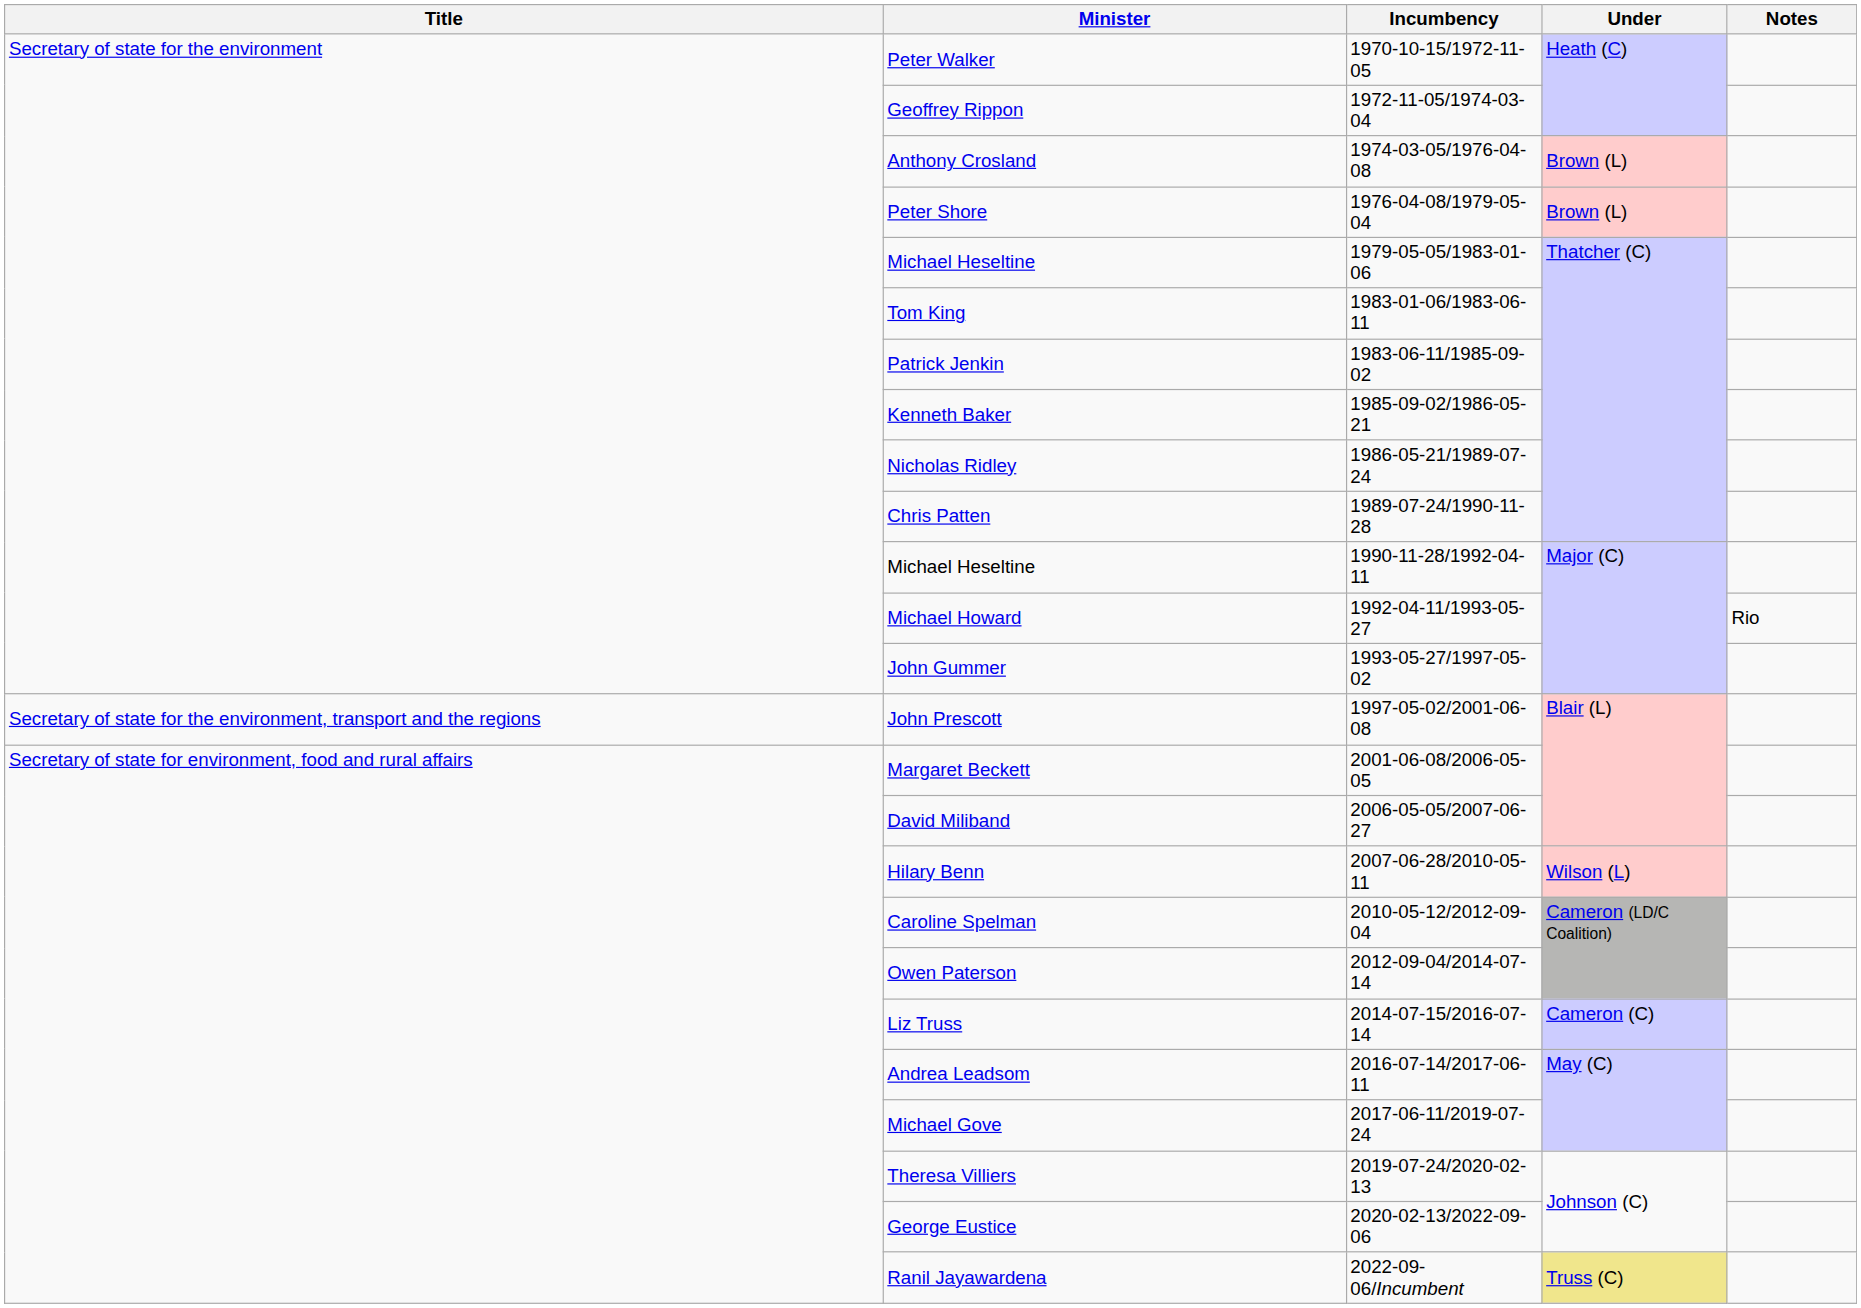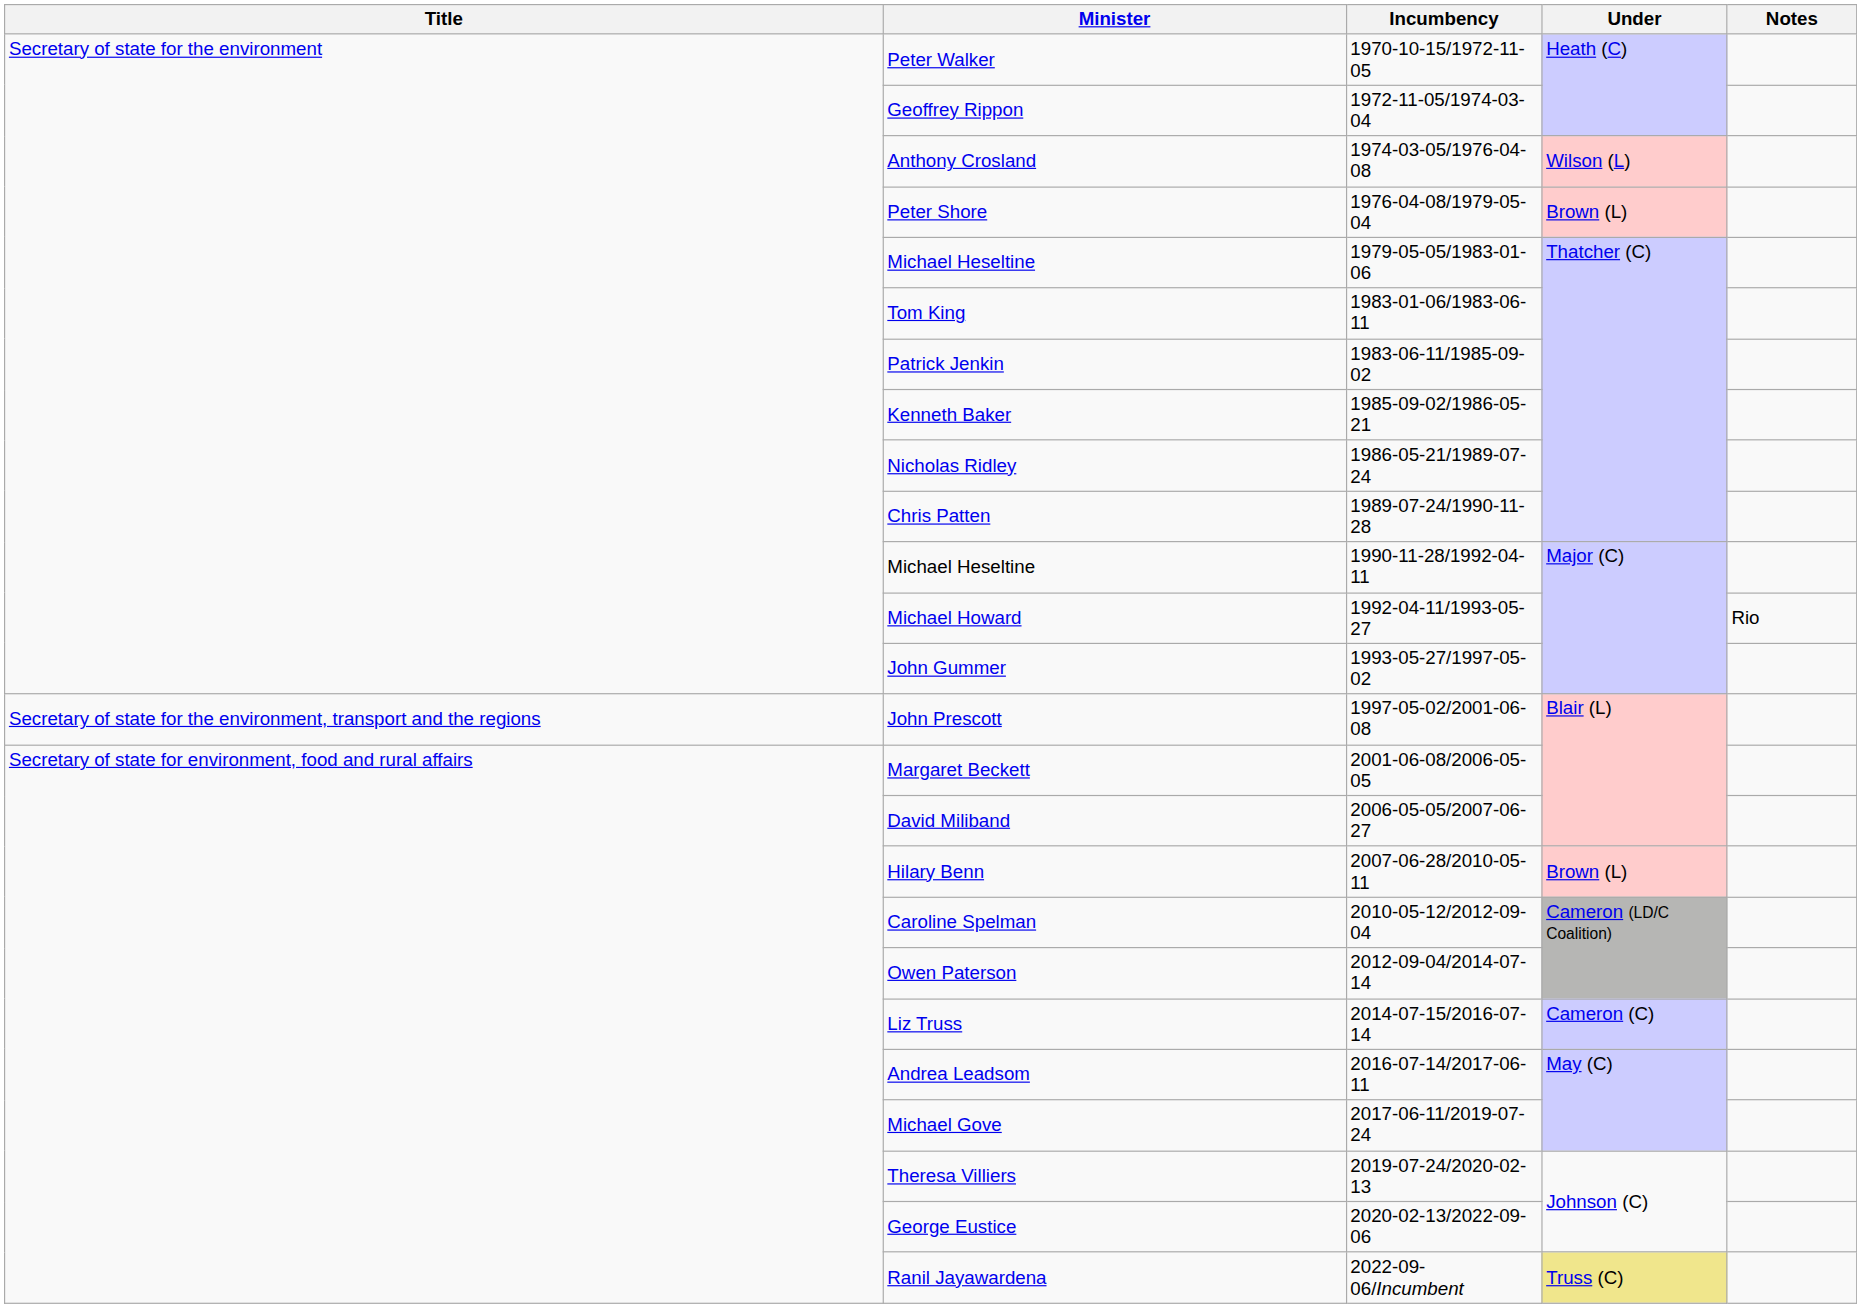 <table class="wikitable" style="width:100%;">
 <tr>
 <th>Title</th>
 <th style="width:25%;"><a href='#'>Minister</a></th>
 <th style="width:160px;">Incumbency</th>
 <th style="width:10%;">Under</th>
 <th style="width:7%;">Notes</th>
 </tr>
 <tr>
 <td rowspan="13" style="vertical-align:top;"><a href='#'>Secretary of state for the environment</a></td>
 <td><a href='#'>Peter Walker</a></td>
 <td>1970-10-15/1972-11-05</td>
 <td rowspan="2" style="background:#ccf; vertical-align:top;"><a href='#'>Heath</a> (<a href='#'>C</a>)</td>
 <td></td>
 </tr>
 <tr>
 <td><a href='#'>Geoffrey Rippon</a></td>
 <td>1972-11-05/1974-03-04</td>
 <td></td>
 </tr>
 <tr>
 <td><a href='#'>Anthony Crosland</a></td>
 <td>1974-03-05/1976-04-08</td>
-<td style="background:#fcc;"><a href='#'>Brown</a> (L)</td>
+<td style="background:#fcc;"><a href='#'>Wilson</a> (<a href='#'>L</a>)</td>
 <td></td>
 </tr>
 <tr>
 <td><a href='#'>Peter Shore</a></td>
 <td>1976-04-08/1979-05-04</td>
 <td style="background:#fcc;"><a href='#'>Brown</a> (L)</td>
 <td></td>
 </tr>
 <tr>
 <td><a href='#'>Michael Heseltine</a></td>
 <td>1979-05-05/1983-01-06</td>
 <td rowspan="6" style="background:#ccf; vertical-align:top;"><a href='#'>Thatcher</a> (C)</td>
 <td></td>
 </tr>
 <tr>
 <td><a href='#'>Tom King</a></td>
 <td>1983-01-06/1983-06-11</td>
 <td></td>
 </tr>
 <tr>
 <td><a href='#'>Patrick Jenkin</a></td>
 <td>1983-06-11/1985-09-02</td>
 <td></td>
 </tr>
 <tr>
 <td><a href='#'>Kenneth Baker</a></td>
 <td>1985-09-02/1986-05-21</td>
 <td></td>
 </tr>
 <tr>
 <td><a href='#'>Nicholas Ridley</a></td>
 <td>1986-05-21/1989-07-24</td>
 <td></td>
 </tr>
 <tr>
 <td><a href='#'>Chris Patten</a></td>
 <td>1989-07-24/1990-11-28</td>
 <td></td>
 </tr>
 <tr>
 <td>Michael Heseltine</td>
 <td>1990-11-28/1992-04-11</td>
 <td rowspan="3" style="vertical-align:top; background:#ccf;"><a href='#'>Major</a> (C)</td>
 <td></td>
 </tr>
 <tr>
 <td><a href='#'>Michael Howard</a></td>
 <td>1992-04-11/1993-05-27</td>
 <td>Rio</td>
 </tr>
 <tr>
 <td><a href='#'>John Gummer</a></td>
 <td>1993-05-27/1997-05-02</td>
 <td></td>
 </tr>
 <tr>
 <td><a href='#'>Secretary of state for the environment, transport and the regions</a></td>
 <td><a href='#'>John Prescott</a></td>
 <td>1997-05-02/2001-06-08</td>
 <td rowspan="3" style="background:#fcc; vertical-align:top;"><a href='#'>Blair</a> (L)</td>
 <td></td>
 </tr>
 <tr>
 <td rowspan="11" style="vertical-align:top;"><a href='#'>Secretary of state for environment, food and rural affairs</a></td>
 <td><a href='#'>Margaret Beckett</a></td>
 <td>2001-06-08/2006-05-05</td>
 <td></td>
 </tr>
 <tr>
 <td><a href='#'>David Miliband</a></td>
 <td>2006-05-05/2007-06-27</td>
 <td></td>
 </tr>
 <tr>
 <td><a href='#'>Hilary Benn</a></td>
 <td>2007-06-28/2010-05-11</td>
-<td style="background:#fcc;"><a href='#'>Wilson</a> (<a href='#'>L</a>)</td>
+<td style="background:#fcc;"><a href='#'>Brown</a> (L)</td>
 <td></td>
 </tr>
 <tr>
 <td><a href='#'>Caroline Spelman</a></td>
 <td>2010-05-12/2012-09-04</td>
 <td rowspan="2.5" style="background:#B6B6B4; vertical-align:top;"><a href='#'>Cameron</a> <small>(LD/C Coalition)</small></td>
 <td></td>
 </tr>
 <tr>
 <td><a href='#'>Owen Paterson</a></td>
 <td>2012-09-04/2014-07-14</td>
 <td></td>
 </tr>
 <tr>
 <td><a href='#'>Liz Truss</a></td>
 <td>2014-07-15/2016-07-14</td>
 <td style="background:#ccf; vertical-align:top;"><a href='#'>Cameron</a> (C)</td>
 <td></td>
 </tr>
 <tr>
 <td><a href='#'>Andrea Leadsom</a></td>
 <td>2016-07-14/2017-06-11</td>
 <td rowspan="2" style="background:#ccf; vertical-align:top;"><a href='#'>May</a> (C)</td>
 <td></td>
 </tr>
 <tr>
 <td><a href='#'>Michael Gove</a></td>
 <td>2017-06-11/2019-07-24</td>
 <td></td>
 </tr>
 <tr>
 <td><a href='#'>Theresa Villiers</a></td>
 <td>2019-07-24/2020-02-13</td>
 <td rowspan="2"><a href='#'>Johnson</a> (C)</td>
 <td></td>
 </tr>
 <tr>
 <td><a href='#'>George Eustice</a></td>
 <td>2020-02-13/2022-09-06</td>
 <td></td>
 </tr>
 <tr>
 <td><a href='#'>Ranil Jayawardena</a></td>
 <td>2022-09-06/<em>Incumbent</em></td>
 <td rowspan="1" style="background: khaki;"><a href='#'>Truss</a> (C)</td>
 <td></td>
 </tr>
 </table>
